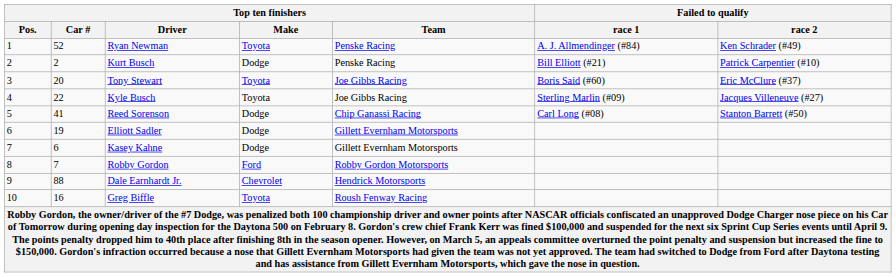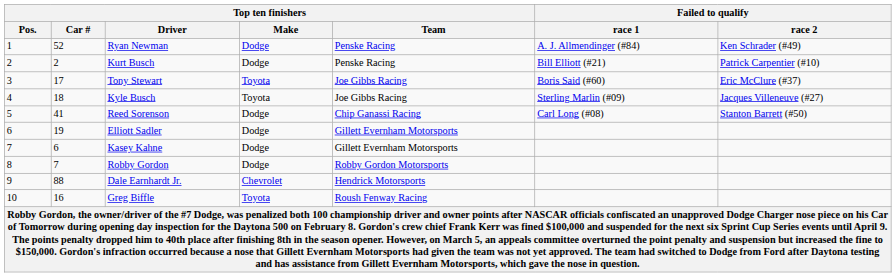 <table class="wikitable" style="font-size: 90%;">
 <tr>
 <th colspan=5>Top ten finishers</th>
 <th colspan=2>Failed to qualify</th>
 </tr>
 <tr>
 <th>Pos.</th>
 <th>Car #</th>
 <th>Driver</th>
 <th>Make</th>
 <th>Team</th>
 <th>race 1</th>
 <th>race 2</th>
 </tr>
 <tr>
 <td>1</td>
 <td>52</td>
 <td><a href='#'>Ryan Newman</a></td>
-<td><a href='#'>Toyota</a></td>
+<td><a href='#'>Dodge</a></td>
 <td><a href='#'>Penske Racing</a></td>
 <td><a href='#'>A. J. Allmendinger</a> (#84)</td>
 <td><a href='#'>Ken Schrader</a> (#49)</td>
 </tr>
 <tr>
 <td>2</td>
 <td>2</td>
 <td><a href='#'>Kurt Busch</a></td>
 <td>Dodge</td>
 <td>Penske Racing</td>
 <td><a href='#'>Bill Elliott</a> (#21)</td>
 <td><a href='#'>Patrick Carpentier</a> (#10)</td>
 </tr>
 <tr>
 <td>3</td>
-<td>20</td>
+<td>17</td>
 <td><a href='#'>Tony Stewart</a></td>
 <td><a href='#'>Toyota</a></td>
 <td><a href='#'>Joe Gibbs Racing</a></td>
 <td><a href='#'>Boris Said</a> (#60)</td>
 <td><a href='#'>Eric McClure</a> (#37)</td>
 </tr>
 <tr>
 <td>4</td>
-<td>22</td>
+<td>18</td>
 <td><a href='#'>Kyle Busch</a></td>
 <td>Toyota</td>
 <td>Joe Gibbs Racing</td>
 <td><a href='#'>Sterling Marlin</a> (#09)</td>
 <td><a href='#'>Jacques Villeneuve</a> (#27)</td>
 </tr>
 <tr>
 <td>5</td>
 <td>41</td>
 <td><a href='#'>Reed Sorenson</a></td>
 <td>Dodge</td>
 <td><a href='#'>Chip Ganassi Racing</a></td>
 <td><a href='#'>Carl Long</a> (#08)</td>
 <td><a href='#'>Stanton Barrett</a> (#50)</td>
 </tr>
 <tr>
 <td>6</td>
 <td>19</td>
 <td><a href='#'>Elliott Sadler</a></td>
 <td>Dodge</td>
 <td><a href='#'>Gillett Evernham Motorsports</a></td>
 <td></td>
 <td></td>
 </tr>
 <tr>
 <td>7</td>
 <td>6</td>
 <td><a href='#'>Kasey Kahne</a></td>
 <td>Dodge</td>
 <td>Gillett Evernham Motorsports</td>
 <td></td>
 <td></td>
 </tr>
 <tr>
 <td>8</td>
 <td>7</td>
 <td><a href='#'>Robby Gordon</a></td>
-<td><a href='#'>Ford</a></td>
+<td>Dodge</td>
 <td><a href='#'>Robby Gordon Motorsports</a></td>
 <td></td>
 <td></td>
 </tr>
 <tr>
 <td>9</td>
 <td>88</td>
 <td><a href='#'>Dale Earnhardt Jr.</a></td>
 <td><a href='#'>Chevrolet</a></td>
 <td><a href='#'>Hendrick Motorsports</a></td>
 <td></td>
 <td></td>
 </tr>
 <tr>
 <td>10</td>
 <td>16</td>
 <td><a href='#'>Greg Biffle</a></td>
 <td><a href='#'>Toyota</a></td>
 <td><a href='#'>Roush Fenway Racing</a></td>
 <td></td>
 <td></td>
 </tr>
 <tr>
 <th colspan=7>Robby Gordon, the owner/driver of the #7 Dodge, was penalized both 100 championship driver and owner points after NASCAR officials confiscated an unapproved Dodge Charger nose piece on his Car of Tomorrow during opening day inspection for the Daytona 500 on February 8. Gordon's crew chief Frank Kerr was fined $100,000 and suspended for the next six Sprint Cup Series events until April 9. The points penalty dropped him to 40th place after finishing 8th in the season opener.  However, on March 5, an appeals committee overturned the point penalty and suspension but increased the fine to $150,000.  Gordon's infraction occurred because a nose that Gillett Evernham Motorsports had given the team was not yet approved.  The team had switched to Dodge from Ford after Daytona testing and has assistance from Gillett Evernham Motorsports, which gave the nose in question.</th>
 </tr>
 </table>
